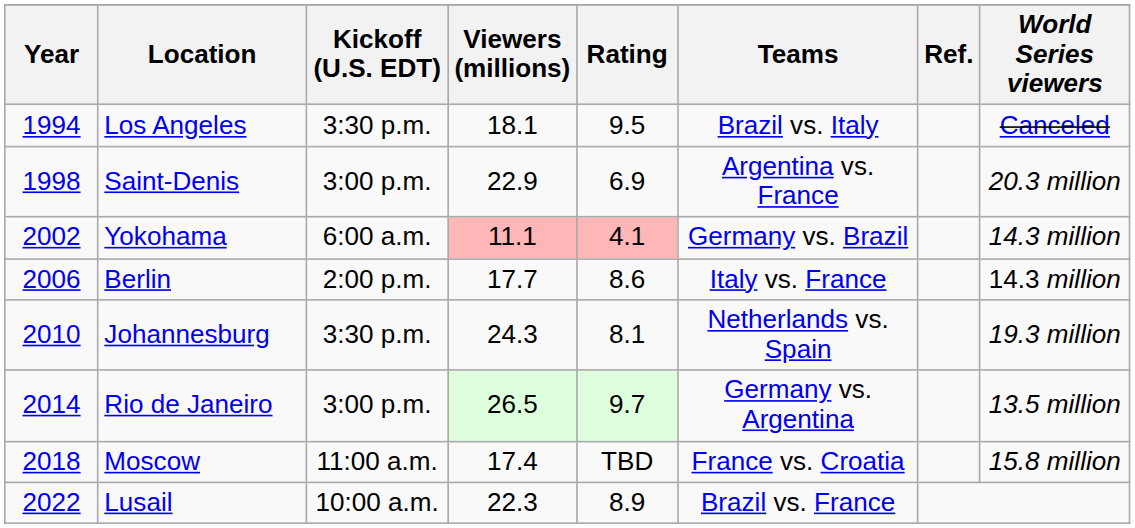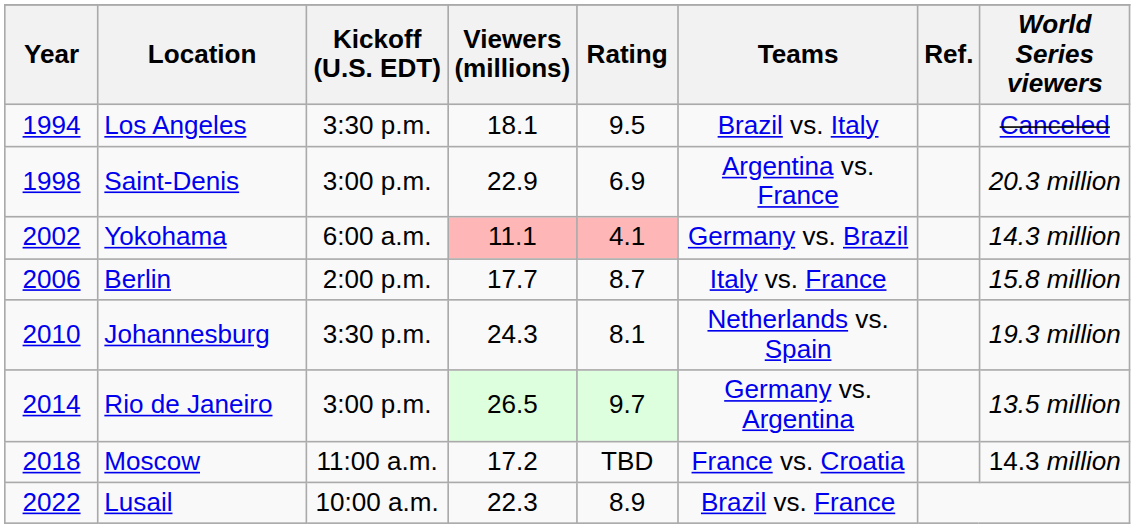 <table class="wikitable sortable" style="text-align: center;">
 <tr>
 </tr>
 <tr>
 <th width="50">Year</th>
 <th width="120">Location</th>
 <th width="80">Kickoff <br> (U.S. EDT)</th>
 <th width="70">Viewers <br> (millions)</th>
 <th width="55">Rating</th>
 <th width="140">Teams</th>
 <th width="30">Ref.</th>
 <th width="85"><em>World Series <br> viewers</em></th>
 </tr>
 <tr>
 <td><a href='#'>1994</a></td>
 <td align=left> <a href='#'>Los Angeles</a></td>
 <td>3:30 p.m.</td>
 <td>18.1</td>
 <td>9.5</td>
 <td><a href='#'>Brazil</a> vs. <a href='#'>Italy</a></td>
 <td></td>
 <td><s><a href='#'>Canceled</a></s></td>
 </tr>
 <tr>
 <td><a href='#'>1998</a></td>
 <td align=left> <a href='#'>Saint-Denis</a></td>
 <td>3:00 p.m.</td>
 <td>22.9</td>
 <td>6.9</td>
 <td><a href='#'>Argentina</a> vs. <a href='#'>France</a></td>
 <td></td>
 <td><em>20.3 million</em></td>
 </tr>
 <tr>
 <td><a href='#'>2002</a></td>
 <td align=left> <a href='#'>Yokohama</a></td>
 <td>6:00 a.m.</td>
 <td style="background:#ffb6b6;">11.1</td>
 <td style="background:#ffb6b6;">4.1</td>
 <td><a href='#'>Germany</a> vs. <a href='#'>Brazil</a></td>
 <td></td>
 <td><em>14.3 million</em></td>
 </tr>
 <tr>
 <td><a href='#'>2006</a></td>
 <td align=left> <a href='#'>Berlin</a></td>
 <td>2:00 p.m.</td>
 <td>17.7</td>
-<td>8.6</td>
+<td>8.7</td>
 <td><a href='#'>Italy</a> vs. <a href='#'>France</a></td>
 <td></td>
-<td>14.3 <em>million</em></td>
+<td><em>15.8 million</em></td>
 </tr>
 <tr>
 <td><a href='#'>2010</a></td>
 <td align=left> <a href='#'>Johannesburg</a></td>
 <td>3:30 p.m.</td>
 <td>24.3</td>
 <td>8.1</td>
 <td><a href='#'>Netherlands</a> vs. <a href='#'>Spain</a></td>
 <td></td>
 <td><em>19.3 million</em></td>
 </tr>
 <tr>
 <td><a href='#'>2014</a></td>
 <td align=left> <a href='#'>Rio de Janeiro</a></td>
 <td>3:00 p.m.</td>
 <td style="background:#dfd;">26.5</td>
 <td style="background:#dfd;">9.7</td>
 <td><a href='#'>Germany</a> vs. <a href='#'>Argentina</a></td>
 <td></td>
 <td><em>13.5 million</em></td>
 </tr>
 <tr>
 <td><a href='#'>2018</a></td>
 <td align=left> <a href='#'>Moscow</a></td>
 <td>11:00 a.m.</td>
-<td>17.4</td>
+<td>17.2</td>
 <td>TBD</td>
 <td><a href='#'>France</a> vs. <a href='#'>Croatia</a></td>
 <td></td>
-<td><em>15.8 million</em></td>
+<td>14.3 <em>million</em></td>
 </tr>
 <tr>
 <td><a href='#'>2022</a></td>
 <td align=left> <a href='#'>Lusail</a></td>
 <td>10:00 a.m.</td>
 <td>22.3</td>
 <td>8.9</td>
 <td><a href='#'>Brazil</a> vs. <a href='#'>France</a></td>
 </tr>
 </table>
